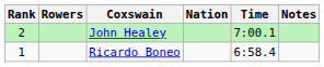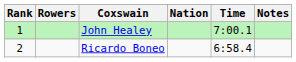 <table class="wikitable sortable" style="text-align:center">
 <tr>
 <th>Rank</th>
 <th>Rowers</th>
 <th>Coxswain</th>
 <th>Nation</th>
 <th>Time</th>
 <th>Notes</th>
 </tr>
 <tr bgcolor=bbf3bb>
-<td>2</td>
+<td>1</td>
 <td align=left></td>
 <td align=left><a href='#'>John Healey</a></td>
 <td align=left></td>
 <td>7:00.1</td>
 <td></td>
 </tr>
 <tr>
-<td>1</td>
+<td>2</td>
 <td align=left></td>
 <td align=left><a href='#'>Ricardo Boneo</a></td>
 <td align=left></td>
 <td>6:58.4</td>
 <td></td>
 </tr>
 </table>
